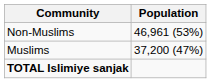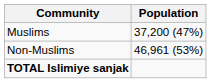 <table class="wikitable sortable">
 <tr>
 <th>Community</th>
 <th>Population</th>
 </tr>
 <tr>
+<td>Muslims</td>
+<td>37,200 (47%)</td>
+</tr>
+<tr>
 <td>Non-Muslims</td>
 <td>46,961 (53%)</td>
-</tr>
-<tr>
-<td>Muslims</td>
-<td>37,200 (47%)</td>
 </tr>
 <tr>
 <td><strong>TOTAL Islimiye sanjak</strong></td>
 <td></td>
 </tr>
 </table>
